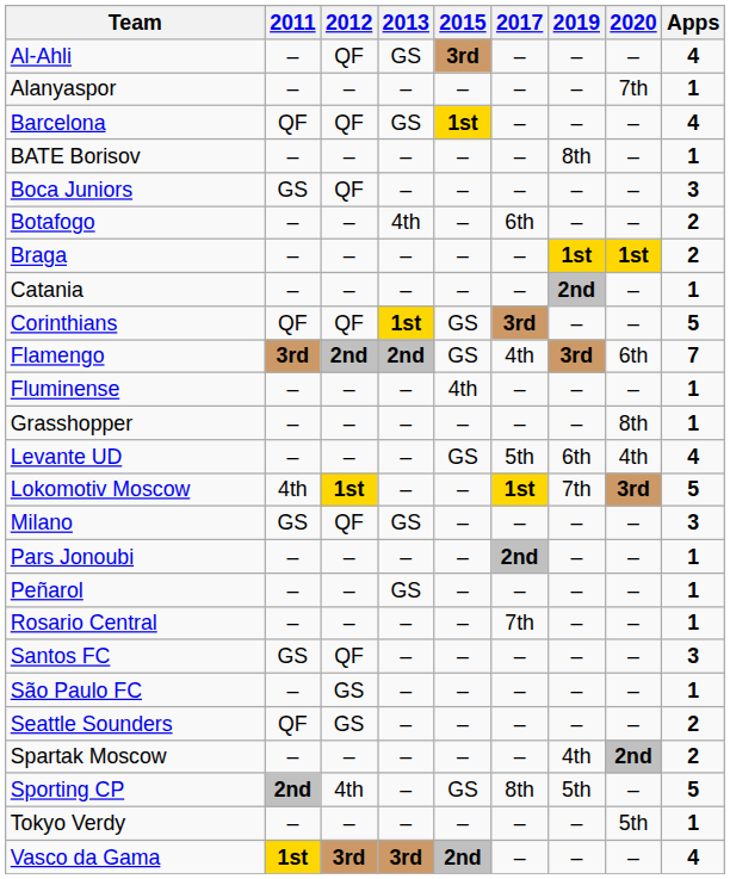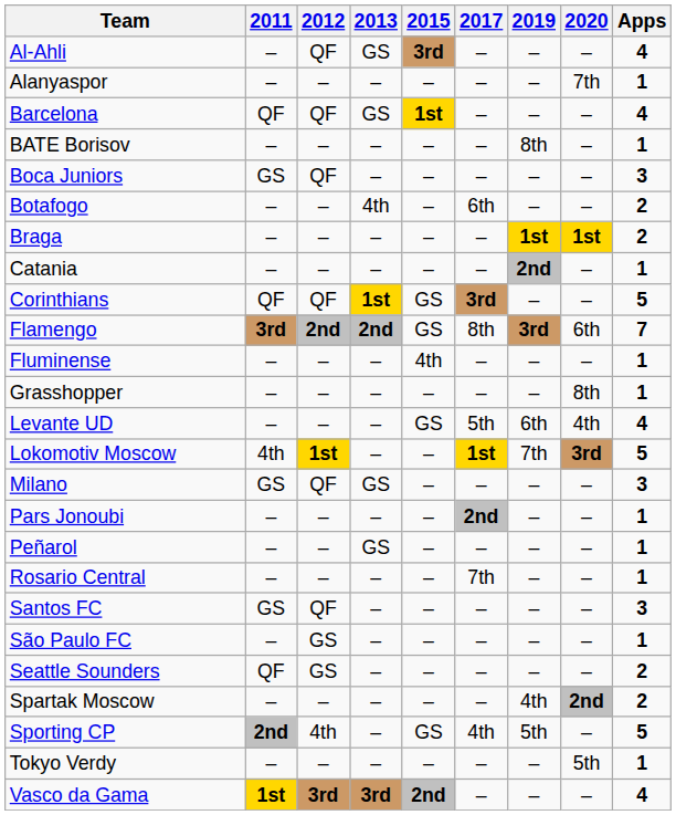 <table class="sortable wikitable" style="text-align:center; font-size:90%">
 <tr>
 <th width=170>Team</th>
 <th><a href='#'>2011</a></th>
 <th><a href='#'>2012</a></th>
 <th><a href='#'>2013</a></th>
 <th><a href='#'>2015</a></th>
 <th><a href='#'>2017</a></th>
 <th><a href='#'>2019</a></th>
 <th><a href='#'>2020</a></th>
 <th>Apps</th>
 </tr>
 <tr>
 <td align=left> <a href='#'>Al-Ahli</a></td>
 <td>–</td>
 <td>QF</td>
 <td>GS</td>
 <td bgcolor=#cc9966><strong>3rd</strong></td>
 <td>–</td>
 <td>–</td>
 <td>–</td>
 <td><strong>4</strong></td>
 </tr>
 <tr>
 <td align=left> Alanyaspor</td>
 <td>–</td>
 <td>–</td>
 <td>–</td>
 <td>–</td>
 <td>–</td>
 <td>–</td>
 <td>7th</td>
 <td><strong>1</strong></td>
 </tr>
 <tr>
 <td align=left> <a href='#'>Barcelona</a></td>
 <td>QF</td>
 <td>QF</td>
 <td>GS</td>
 <td bgcolor=gold><strong>1st</strong></td>
 <td>–</td>
 <td>–</td>
 <td>–</td>
 <td><strong>4</strong></td>
 </tr>
 <tr>
 <td align=left> BATE Borisov</td>
 <td>–</td>
 <td>–</td>
 <td>–</td>
 <td>–</td>
 <td>–</td>
 <td>8th</td>
 <td>–</td>
 <td><strong>1</strong></td>
 </tr>
 <tr>
 <td align=left> <a href='#'>Boca Juniors</a></td>
 <td>GS</td>
 <td>QF</td>
 <td>–</td>
 <td>–</td>
 <td>–</td>
 <td>–</td>
 <td>–</td>
 <td><strong>3</strong></td>
 </tr>
 <tr>
 <td align=left> <a href='#'>Botafogo</a></td>
 <td>–</td>
 <td>–</td>
 <td>4th</td>
 <td>–</td>
 <td>6th</td>
 <td>–</td>
 <td>–</td>
 <td><strong>2</strong></td>
 </tr>
 <tr>
 <td align=left> <a href='#'>Braga</a></td>
 <td>–</td>
 <td>–</td>
 <td>–</td>
 <td>–</td>
 <td>–</td>
 <td bgcolor=gold><strong>1st</strong></td>
 <td bgcolor=gold><strong>1st</strong></td>
 <td><strong>2</strong></td>
 </tr>
 <tr>
 <td align=left> Catania</td>
 <td>–</td>
 <td>–</td>
 <td>–</td>
 <td>–</td>
 <td>–</td>
 <td bgcolor=silver><strong>2nd</strong></td>
 <td>–</td>
 <td><strong>1</strong></td>
 </tr>
 <tr>
 <td align=left> <a href='#'>Corinthians</a></td>
 <td>QF</td>
 <td>QF</td>
 <td bgcolor=gold><strong>1st</strong></td>
 <td>GS</td>
 <td bgcolor=#cc9966><strong>3rd</strong></td>
 <td>–</td>
 <td>–</td>
 <td><strong>5</strong></td>
 </tr>
 <tr>
 <td align=left> <a href='#'>Flamengo</a></td>
 <td bgcolor=#cc9966><strong>3rd</strong></td>
 <td bgcolor=silver><strong>2nd</strong></td>
 <td bgcolor=silver><strong>2nd</strong></td>
 <td>GS</td>
-<td>4th</td>
+<td>8th</td>
 <td bgcolor=#cc9966><strong>3rd</strong></td>
 <td>6th</td>
 <td><strong>7</strong></td>
 </tr>
 <tr>
 <td align=left> <a href='#'>Fluminense</a></td>
 <td>–</td>
 <td>–</td>
 <td>–</td>
 <td>4th</td>
 <td>–</td>
 <td>–</td>
 <td>–</td>
 <td><strong>1</strong></td>
 </tr>
 <tr>
 <td align=left> Grasshopper</td>
 <td>–</td>
 <td>–</td>
 <td>–</td>
 <td>–</td>
 <td>–</td>
 <td>–</td>
 <td>8th</td>
 <td><strong>1</strong></td>
 </tr>
 <tr>
 <td align=left> <a href='#'>Levante UD</a></td>
 <td>–</td>
 <td>–</td>
 <td>–</td>
 <td>GS</td>
 <td>5th</td>
 <td>6th</td>
 <td>4th</td>
 <td><strong>4</strong></td>
 </tr>
 <tr>
 <td align=left> <a href='#'>Lokomotiv Moscow</a></td>
 <td>4th</td>
 <td bgcolor=gold><strong>1st</strong></td>
 <td>–</td>
 <td>–</td>
 <td bgcolor=gold><strong>1st</strong></td>
 <td>7th</td>
 <td bgcolor=#cc9966><strong>3rd</strong></td>
 <td><strong>5</strong></td>
 </tr>
 <tr>
 <td align=left> <a href='#'>Milano</a></td>
 <td>GS</td>
 <td>QF</td>
 <td>GS</td>
 <td>–</td>
 <td>–</td>
 <td>–</td>
 <td>–</td>
 <td><strong>3</strong></td>
 </tr>
 <tr>
 <td align=left> <a href='#'>Pars Jonoubi</a></td>
 <td>–</td>
 <td>–</td>
 <td>–</td>
 <td>–</td>
 <td bgcolor=silver><strong>2nd</strong></td>
 <td>–</td>
 <td>–</td>
 <td><strong>1</strong></td>
 </tr>
 <tr>
 <td align=left> <a href='#'>Peñarol</a></td>
 <td>–</td>
 <td>–</td>
 <td>GS</td>
 <td>–</td>
 <td>–</td>
 <td>–</td>
 <td>–</td>
 <td><strong>1</strong></td>
 </tr>
 <tr>
 <td align=left> <a href='#'>Rosario Central</a></td>
 <td>–</td>
 <td>–</td>
 <td>–</td>
 <td>–</td>
 <td>7th</td>
 <td>–</td>
 <td>–</td>
 <td><strong>1</strong></td>
 </tr>
 <tr>
 <td align=left> <a href='#'>Santos FC</a></td>
 <td>GS</td>
 <td>QF</td>
 <td>–</td>
 <td>–</td>
 <td>–</td>
 <td>–</td>
 <td>–</td>
 <td><strong>3</strong></td>
 </tr>
 <tr>
 <td align=left> <a href='#'>São Paulo FC</a></td>
 <td>–</td>
 <td>GS</td>
 <td>–</td>
 <td>–</td>
 <td>–</td>
 <td>–</td>
 <td>–</td>
 <td><strong>1</strong></td>
 </tr>
 <tr>
 <td align=left> <a href='#'>Seattle Sounders</a></td>
 <td>QF</td>
 <td>GS</td>
 <td>–</td>
 <td>–</td>
 <td>–</td>
 <td>–</td>
 <td>–</td>
 <td><strong>2</strong></td>
 </tr>
 <tr>
 <td align=left> Spartak Moscow</td>
 <td>–</td>
 <td>–</td>
 <td>–</td>
 <td>–</td>
 <td>–</td>
 <td>4th</td>
 <td bgcolor=silver><strong>2nd</strong></td>
 <td><strong>2</strong></td>
 </tr>
 <tr>
 <td align=left> <a href='#'>Sporting CP</a></td>
 <td bgcolor=silver><strong>2nd</strong></td>
 <td>4th</td>
 <td>–</td>
 <td>GS</td>
-<td>8th</td>
+<td>4th</td>
 <td>5th</td>
 <td>–</td>
 <td><strong>5</strong></td>
 </tr>
 <tr>
 <td align=left> Tokyo Verdy</td>
 <td>–</td>
 <td>–</td>
 <td>–</td>
 <td>–</td>
 <td>–</td>
 <td>–</td>
 <td>5th</td>
 <td><strong>1</strong></td>
 </tr>
 <tr>
 <td align=left> <a href='#'>Vasco da Gama</a></td>
 <td bgcolor=gold><strong>1st</strong></td>
 <td bgcolor=#cc9966><strong>3rd</strong></td>
 <td bgcolor=#cc9966><strong>3rd</strong></td>
 <td bgcolor=silver><strong>2nd</strong></td>
 <td>–</td>
 <td>–</td>
 <td>–</td>
 <td><strong>4</strong></td>
 </tr>
 </table>
